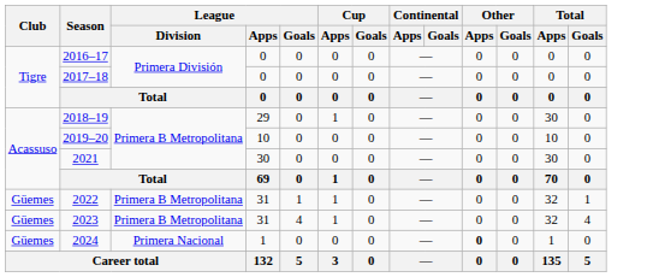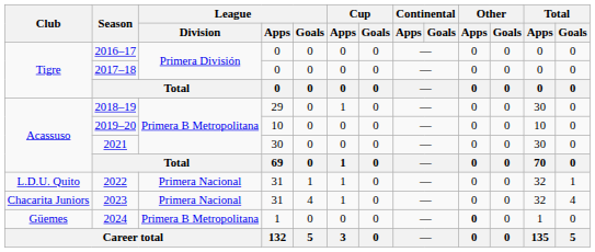 <table class="wikitable" style="text-align:center">
 <tr>
 <th rowspan="2">Club</th>
 <th rowspan="2">Season</th>
 <th colspan="3">League</th>
 <th colspan="2">Cup</th>
 <th colspan="2">Continental</th>
 <th colspan="2">Other</th>
 <th colspan="2">Total</th>
 </tr>
 <tr>
 <th>Division</th>
 <th>Apps</th>
 <th>Goals</th>
 <th>Apps</th>
 <th>Goals</th>
 <th>Apps</th>
 <th>Goals</th>
 <th>Apps</th>
 <th>Goals</th>
 <th>Apps</th>
 <th>Goals</th>
 </tr>
 <tr>
 <td rowspan="3"><a href='#'>Tigre</a></td>
 <td><a href='#'>2016–17</a></td>
 <td rowspan="2"><a href='#'>Primera División</a></td>
 <td>0</td>
 <td>0</td>
 <td>0</td>
 <td>0</td>
 <td colspan="2">—</td>
 <td>0</td>
 <td>0</td>
 <td>0</td>
 <td>0</td>
 </tr>
 <tr>
 <td><a href='#'>2017–18</a></td>
 <td>0</td>
 <td>0</td>
 <td>0</td>
 <td>0</td>
 <td colspan="2">—</td>
 <td>0</td>
 <td>0</td>
 <td>0</td>
 <td>0</td>
 </tr>
 <tr>
 <th colspan="2">Total</th>
 <th>0</th>
 <th>0</th>
 <th>0</th>
 <th>0</th>
 <th colspan="2">—</th>
 <th>0</th>
 <th>0</th>
 <th>0</th>
 <th>0</th>
 </tr>
 <tr>
 <td rowspan="4"><a href='#'>Acassuso</a></td>
 <td><a href='#'>2018–19</a></td>
 <td rowspan="3"><a href='#'>Primera B Metropolitana</a></td>
 <td>29</td>
 <td>0</td>
 <td>1</td>
 <td>0</td>
 <td colspan="2">—</td>
 <td>0</td>
 <td>0</td>
 <td>30</td>
 <td>0</td>
 </tr>
 <tr>
 <td><a href='#'>2019–20</a></td>
 <td>10</td>
 <td>0</td>
 <td>0</td>
 <td>0</td>
 <td colspan="2">—</td>
 <td>0</td>
 <td>0</td>
 <td>10</td>
 <td>0</td>
 </tr>
 <tr>
 <td><a href='#'>2021</a></td>
 <td>30</td>
 <td>0</td>
 <td>0</td>
 <td>0</td>
 <td colspan="2">—</td>
 <td>0</td>
 <td>0</td>
 <td>30</td>
 <td>0</td>
 </tr>
 <tr>
 <th colspan="2">Total</th>
 <th>69</th>
 <th>0</th>
 <th>1</th>
 <th>0</th>
 <th colspan="2">—</th>
 <th>0</th>
 <th>0</th>
 <th>70</th>
 <th>0</th>
 </tr>
 <tr>
-<td rowspan="1"><a href='#'>Güemes</a></td>
+<td rowspan="1"><a href='#'>L.D.U. Quito</a></td>
 <td><a href='#'>2022</a></td>
-<td rowspan="1"><a href='#'>Primera B Metropolitana</a></td>
+<td rowspan="1"><a href='#'>Primera Nacional</a></td>
 <td>31</td>
 <td>1</td>
 <td>1</td>
 <td>0</td>
 <td colspan="2">—</td>
 <td>0</td>
 <td>0</td>
 <td>32</td>
 <td>1</td>
 </tr>
 <tr>
-<td rowspan="1"><a href='#'>Güemes</a></td>
+<td rowspan="1"><a href='#'>Chacarita Juniors</a></td>
 <td><a href='#'>2023</a></td>
-<td rowspan="1"><a href='#'>Primera B Metropolitana</a></td>
+<td rowspan="1"><a href='#'>Primera Nacional</a></td>
 <td>31</td>
 <td>4</td>
 <td>1</td>
 <td>0</td>
 <td colspan="2">—</td>
 <td>0</td>
 <td>0</td>
 <td>32</td>
 <td>4</td>
 </tr>
 <tr>
 <td rowspan="1"><a href='#'>Güemes</a></td>
 <td><a href='#'>2024</a></td>
-<td rowspan="1"><a href='#'>Primera Nacional</a></td>
+<td rowspan="1"><a href='#'>Primera B Metropolitana</a></td>
 <td>1</td>
 <td>0</td>
 <td>0</td>
 <td>0</td>
 <td colspan="2">—</td>
 <td><strong>0</strong></td>
 <td>0</td>
 <td>1</td>
 <td>0</td>
 </tr>
 <tr>
 <th colspan="3">Career total</th>
 <th>132</th>
 <th>5</th>
 <th>3</th>
 <th>0</th>
 <th colspan="2">—</th>
 <th>0</th>
 <th>0</th>
 <th>135</th>
 <th>5</th>
 </tr>
 </table>
